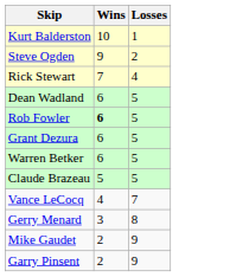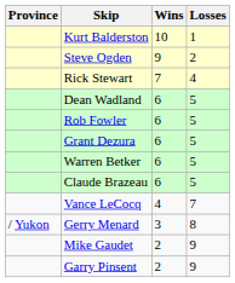 <table class="wikitable" border="1">
 <tr>
+<th>Province</th>
 <th>Skip</th>
 <th>Wins</th>
 <th>Losses</th>
 </tr>
 <tr bgcolor=#ffffcc>
+<td></td>
 <td><a href='#'>Kurt Balderston</a></td>
 <td>10</td>
 <td>1</td>
 </tr>
 <tr bgcolor=#ffffcc>
+<td></td>
 <td><a href='#'>Steve Ogden</a></td>
 <td>9</td>
 <td>2</td>
 </tr>
 <tr bgcolor=#ffffcc>
+<td></td>
 <td>Rick Stewart</td>
 <td>7</td>
 <td>4</td>
 </tr>
 <tr bgcolor=#ccffcc>
+<td></td>
 <td>Dean Wadland</td>
 <td>6</td>
 <td>5</td>
 </tr>
 <tr bgcolor=#ccffcc>
+<td></td>
 <td><a href='#'>Rob Fowler</a></td>
-<td><strong>6</strong></td>
+<td>6</td>
 <td>5</td>
 </tr>
 <tr bgcolor=#ccffcc>
+<td></td>
 <td><a href='#'>Grant Dezura</a></td>
 <td>6</td>
 <td>5</td>
 </tr>
 <tr bgcolor=#ccffcc>
+<td></td>
 <td>Warren Betker</td>
 <td>6</td>
 <td>5</td>
 </tr>
 <tr bgcolor=#ccffcc>
+<td></td>
 <td>Claude Brazeau</td>
-<td>5</td>
+<td>6</td>
 <td>5</td>
 </tr>
 <tr>
+<td></td>
 <td><a href='#'>Vance LeCocq</a></td>
 <td>4</td>
 <td>7</td>
 </tr>
 <tr>
+<td> / <a href='#'>Yukon</a></td>
 <td><a href='#'>Gerry Menard</a></td>
 <td>3</td>
 <td>8</td>
 </tr>
 <tr>
+<td></td>
 <td><a href='#'>Mike Gaudet</a></td>
 <td>2</td>
 <td>9</td>
 </tr>
 <tr>
+<td></td>
 <td><a href='#'>Garry Pinsent</a></td>
 <td>2</td>
 <td>9</td>
 </tr>
 </table>
